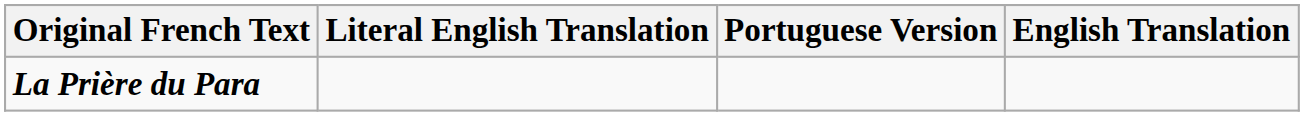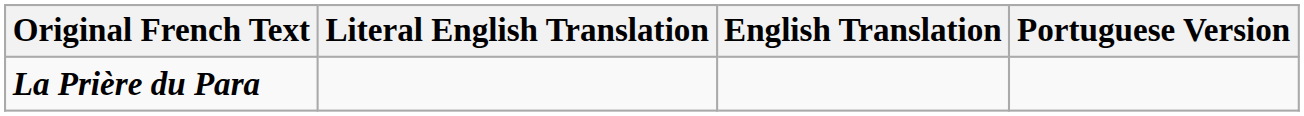 <table class=wikitable>
 <tr>
 <th>Original French Text</th>
 <th>Literal English Translation</th>
+<th>English Translation</th>
 <th>Portuguese Version</th>
-<th>English Translation</th>
 </tr>
 <tr valign="top">
 <td><strong><em>La Prière du Para</em></strong><br></td>
 <td><br></td>
 <td><br></td>
 <td><br></td>
 </tr>
 </table>
